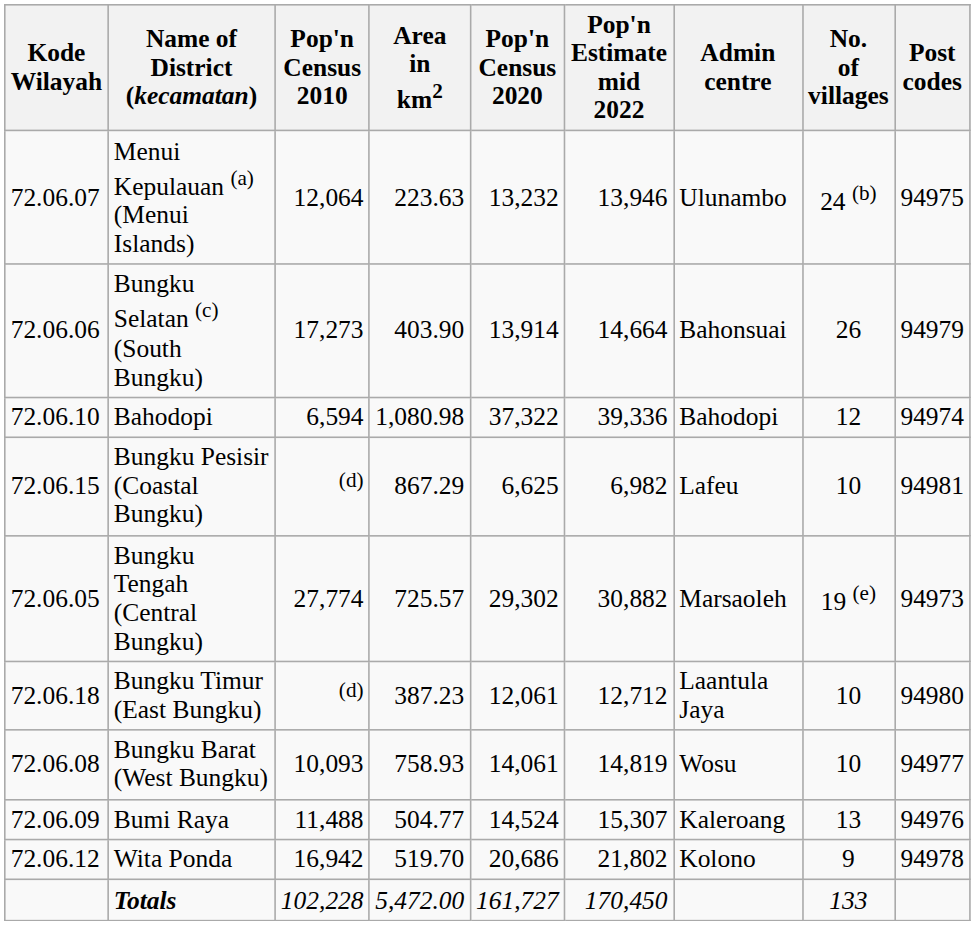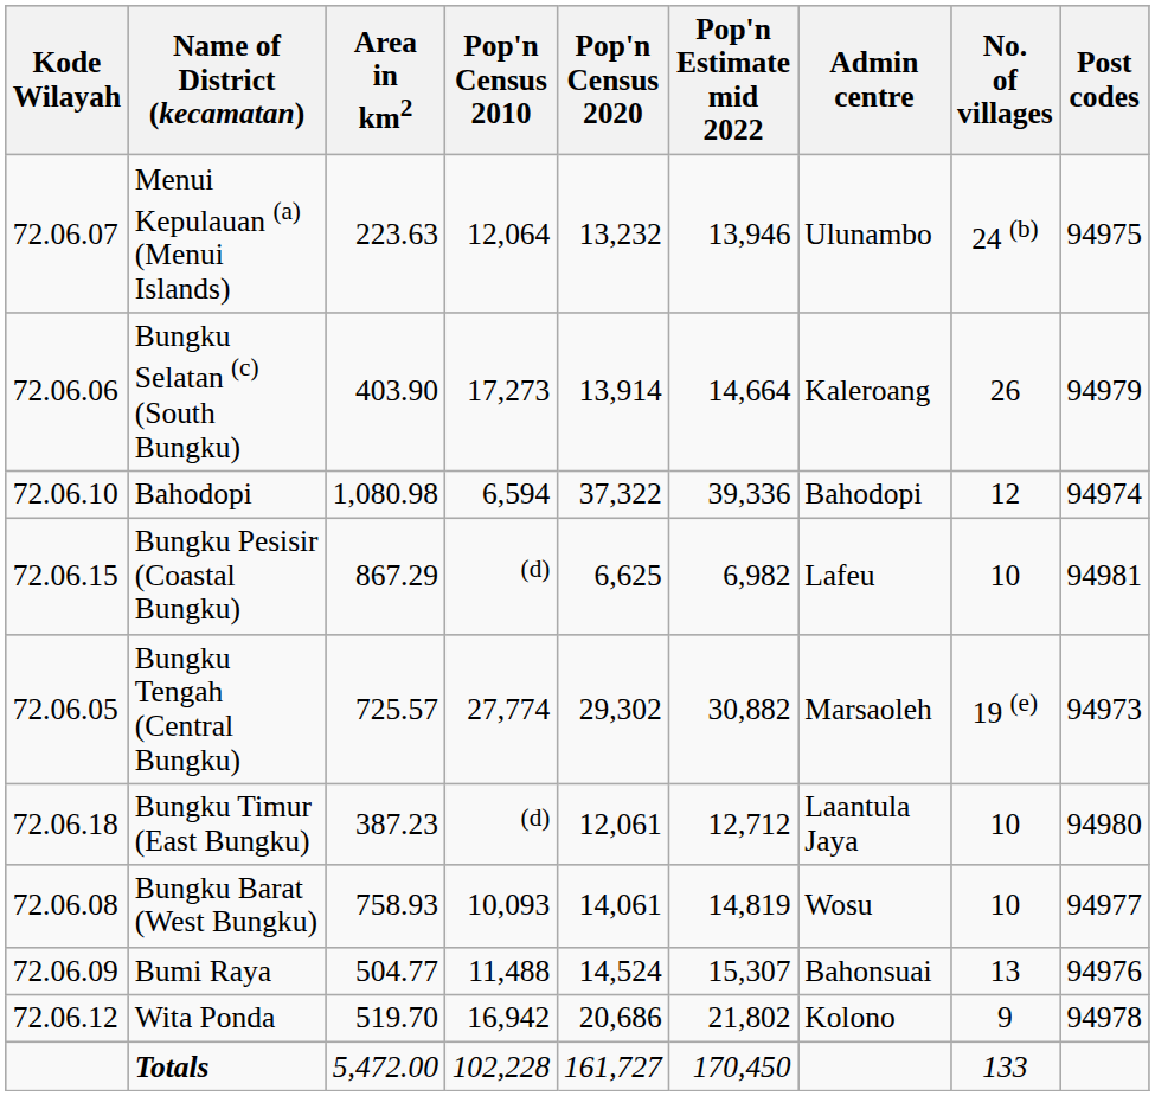 <table class="sortable wikitable">
 <tr>
 <th>Kode <br>Wilayah</th>
 <th>Name of<br>District <br> (<em>kecamatan</em>)</th>
+<th>Area <br>in <br>km<sup>2</sup></th>
 <th>Pop'n<br>Census<br>2010</th>
-<th>Area <br>in <br>km<sup>2</sup></th>
 <th>Pop'n<br>Census<br>2020</th>
 <th>Pop'n<br>Estimate<br>mid 2022</th>
 <th>Admin<br>centre</th>
 <th>No.<br>of <br>villages</th>
 <th>Post<br>codes</th>
 </tr>
 <tr>
 <td>72.06.07</td>
 <td>Menui Kepulauan <sup>(a)</sup> <br>(Menui Islands)</td>
+<td align="right">223.63</td>
 <td align="right">12,064</td>
-<td align="right">223.63</td>
 <td align="right">13,232</td>
 <td align="right">13,946</td>
 <td>Ulunambo</td>
 <td align="center">24 <sup>(b)</sup></td>
 <td>94975</td>
 </tr>
 <tr>
 <td>72.06.06</td>
 <td>Bungku Selatan <sup>(c)</sup> <br>(South Bungku)</td>
+<td align="right">403.90</td>
 <td align="right">17,273</td>
-<td align="right">403.90</td>
 <td align="right">13,914</td>
 <td align="right">14,664</td>
-<td>Bahonsuai</td>
+<td>Kaleroang</td>
 <td align="center">26</td>
 <td>94979</td>
 </tr>
 <tr>
 <td>72.06.10</td>
 <td>Bahodopi</td>
+<td align="right">1,080.98</td>
 <td align="right">6,594</td>
-<td align="right">1,080.98</td>
 <td align="right">37,322</td>
 <td align="right">39,336</td>
 <td>Bahodopi</td>
 <td align="center">12</td>
 <td>94974</td>
 </tr>
 <tr>
 <td>72.06.15</td>
 <td>Bungku Pesisir <br>(Coastal Bungku)</td>
+<td align="right">867.29</td>
 <td align="right"><sup>(d)</sup></td>
-<td align="right">867.29</td>
 <td align="right">6,625</td>
 <td align="right">6,982</td>
 <td>Lafeu</td>
 <td align="center">10</td>
 <td>94981</td>
 </tr>
 <tr>
 <td>72.06.05</td>
 <td>Bungku Tengah <br>(Central Bungku)</td>
+<td align="right">725.57</td>
 <td align="right">27,774</td>
-<td align="right">725.57</td>
 <td align="right">29,302</td>
 <td align="right">30,882</td>
 <td>Marsaoleh</td>
 <td align="center">19 <sup>(e)</sup></td>
 <td>94973</td>
 </tr>
 <tr>
 <td>72.06.18</td>
 <td>Bungku Timur <br>(East Bungku)</td>
+<td align="right">387.23</td>
 <td align="right"><sup>(d)</sup></td>
-<td align="right">387.23</td>
 <td align="right">12,061</td>
 <td align="right">12,712</td>
 <td>Laantula Jaya</td>
 <td align="center">10</td>
 <td>94980</td>
 </tr>
 <tr>
 <td>72.06.08</td>
 <td>Bungku Barat <br>(West Bungku)</td>
+<td align="right">758.93</td>
 <td align="right">10,093</td>
-<td align="right">758.93</td>
 <td align="right">14,061</td>
 <td align="right">14,819</td>
 <td>Wosu</td>
 <td align="center">10</td>
 <td>94977</td>
 </tr>
 <tr>
 <td>72.06.09</td>
 <td>Bumi Raya</td>
+<td align="right">504.77</td>
 <td align="right">11,488</td>
-<td align="right">504.77</td>
 <td align="right">14,524</td>
 <td align="right">15,307</td>
-<td>Kaleroang</td>
+<td>Bahonsuai</td>
 <td align="center">13</td>
 <td>94976</td>
 </tr>
 <tr>
 <td>72.06.12</td>
 <td>Wita Ponda</td>
+<td align="right">519.70</td>
 <td align="right">16,942</td>
-<td align="right">519.70</td>
 <td align="right">20,686</td>
 <td align="right">21,802</td>
 <td>Kolono</td>
 <td align="center">9</td>
 <td>94978</td>
 </tr>
 <tr>
 <td></td>
 <td><strong><em>Totals</em></strong></td>
+<td align="right"><em>5,472.00</em></td>
 <td align="right"><em>102,228</em></td>
-<td align="right"><em>5,472.00</em></td>
 <td align="right"><em>161,727</em></td>
 <td align="right"><em>170,450</em></td>
 <td></td>
 <td align="center"><em>133</em></td>
 <td></td>
 </tr>
 </table>
